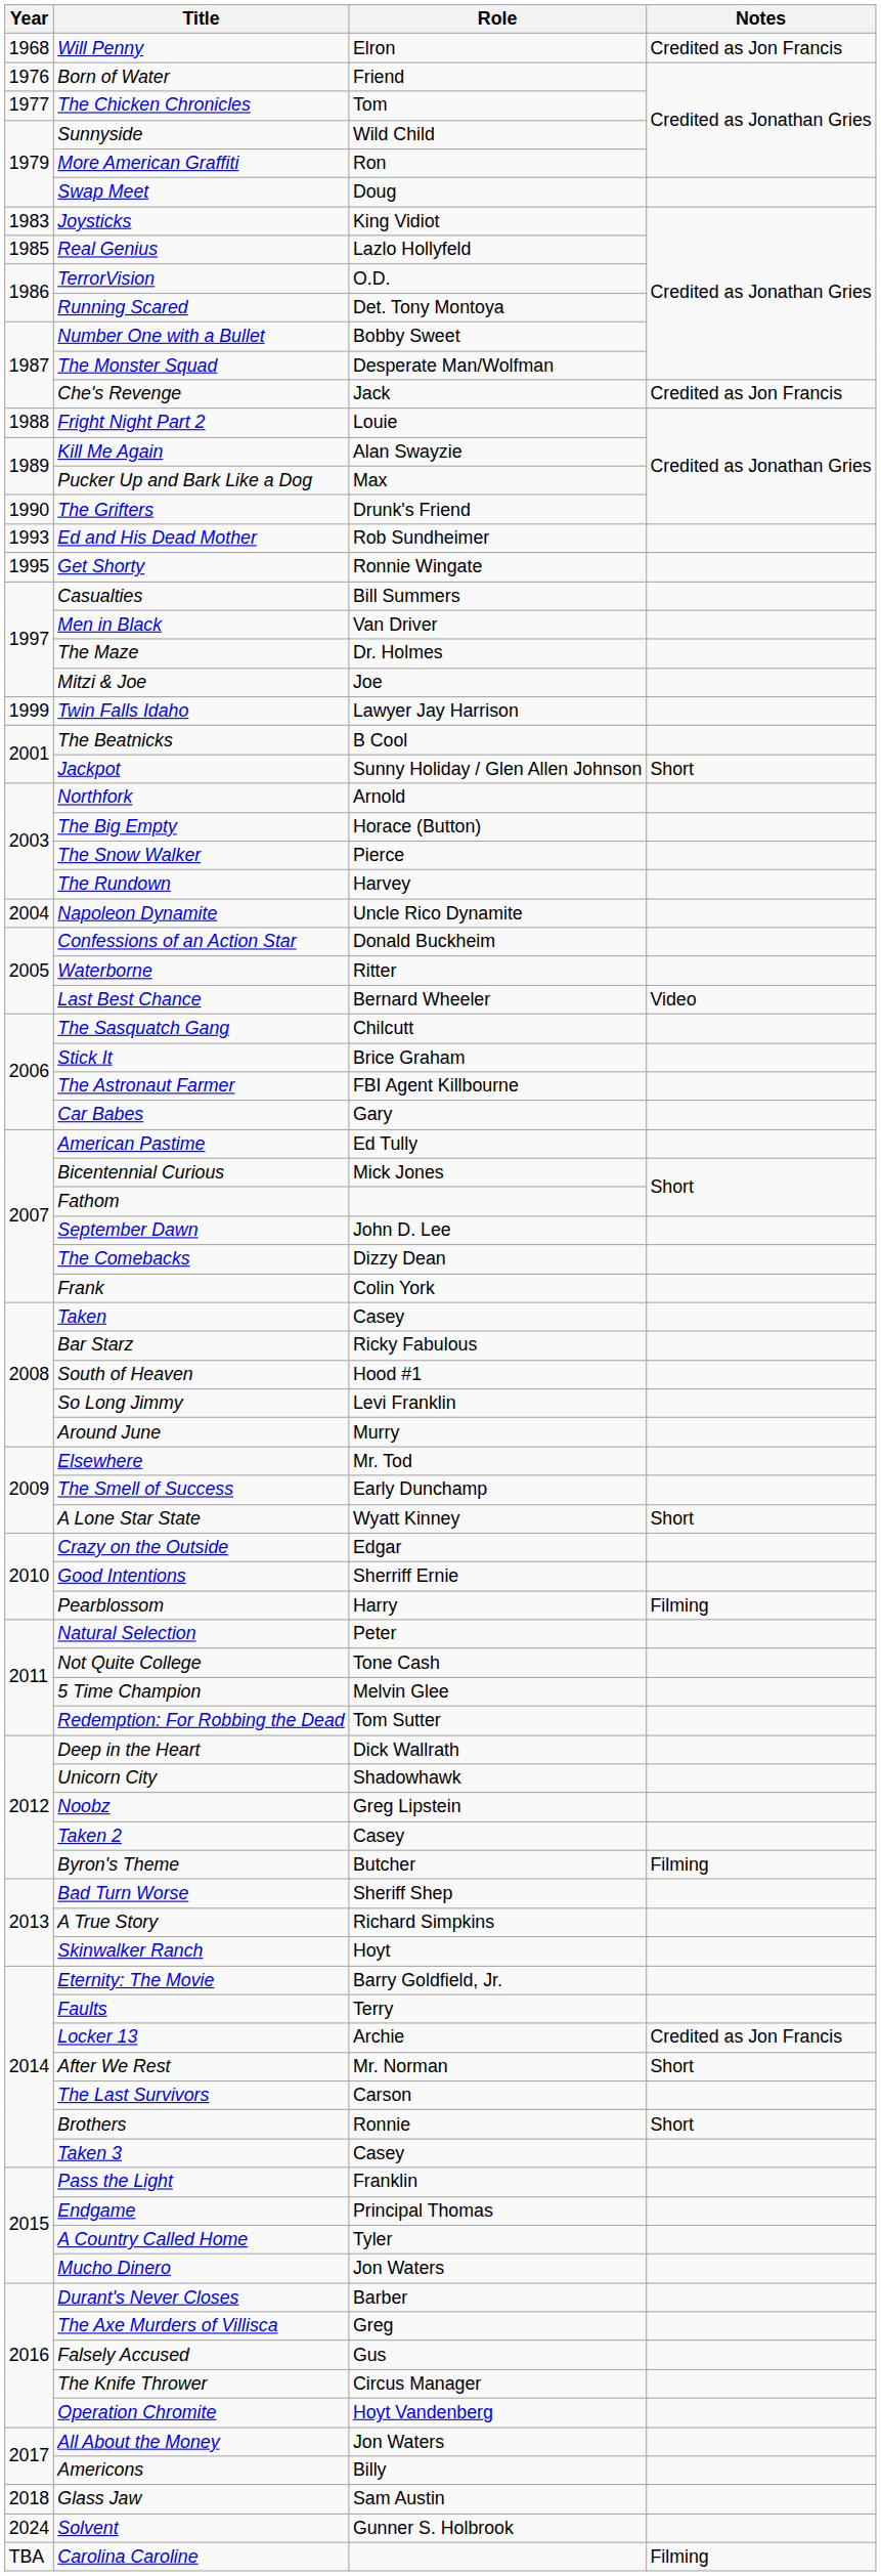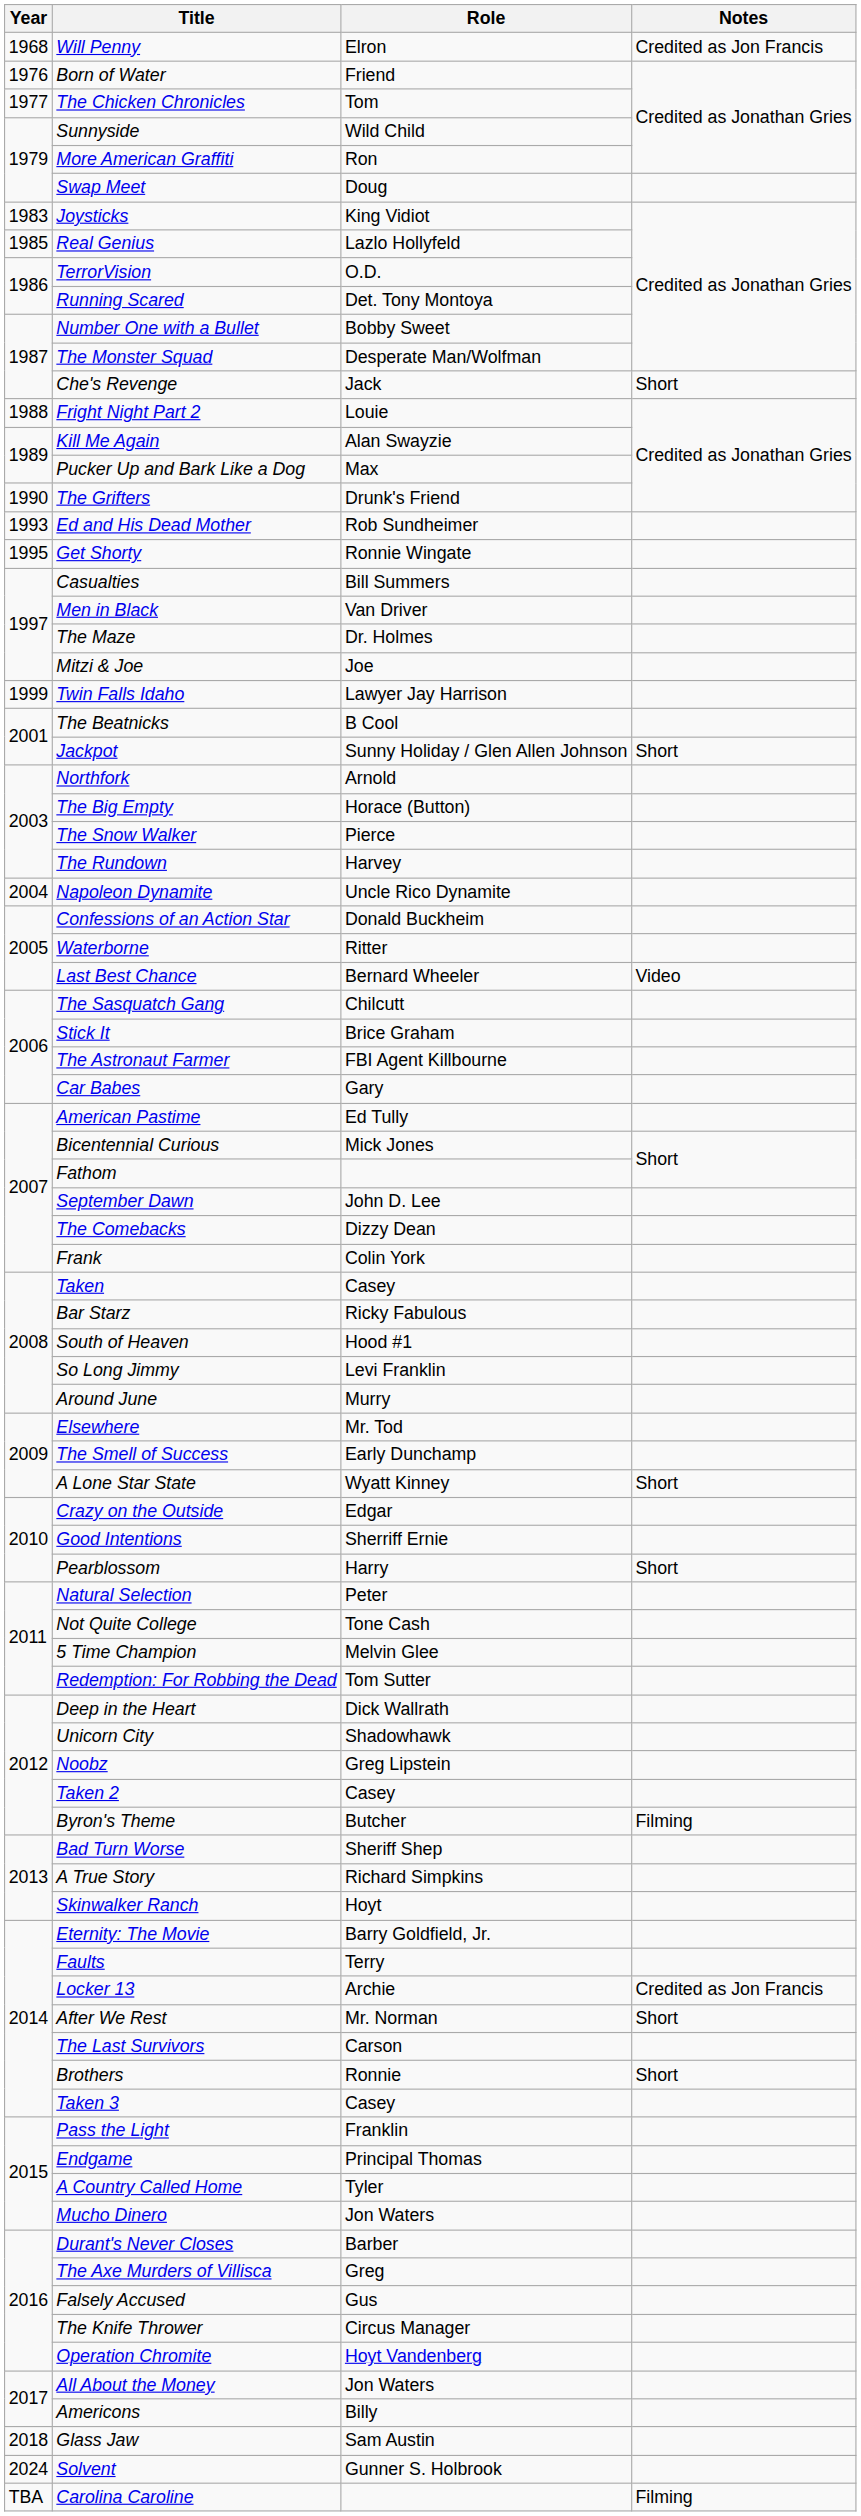 <table class="wikitable sortable">
 <tr>
 <th>Year</th>
 <th>Title</th>
 <th>Role</th>
 <th class="unsortable">Notes</th>
 </tr>
 <tr>
 <td>1968</td>
 <td><em><a href='#'>Will Penny</a></em></td>
 <td>Elron</td>
 <td>Credited as Jon Francis</td>
 </tr>
 <tr>
 <td>1976</td>
 <td><em>Born of Water</em></td>
 <td>Friend</td>
 <td rowspan="4">Credited as Jonathan Gries</td>
 </tr>
 <tr>
 <td>1977</td>
 <td><em><a href='#'>The Chicken Chronicles</a></em></td>
 <td>Tom</td>
 </tr>
 <tr>
 <td rowspan="3">1979</td>
 <td><em>Sunnyside</em></td>
 <td>Wild Child</td>
 </tr>
 <tr>
 <td><em><a href='#'>More American Graffiti</a></em></td>
 <td>Ron</td>
 </tr>
 <tr>
 <td><em><a href='#'>Swap Meet</a></em></td>
 <td>Doug</td>
 <td></td>
 </tr>
 <tr>
 <td>1983</td>
 <td><em><a href='#'>Joysticks</a></em></td>
 <td>King Vidiot</td>
 <td rowspan="6">Credited as Jonathan Gries</td>
 </tr>
 <tr>
 <td>1985</td>
 <td><em><a href='#'>Real Genius</a></em></td>
 <td>Lazlo Hollyfeld</td>
 </tr>
 <tr>
 <td rowspan="2">1986</td>
 <td><em><a href='#'>TerrorVision</a></em></td>
 <td>O.D.</td>
 </tr>
 <tr>
 <td><em><a href='#'>Running Scared</a></em></td>
 <td>Det. Tony Montoya</td>
 </tr>
 <tr>
 <td rowspan="3">1987</td>
 <td><em><a href='#'>Number One with a Bullet</a></em></td>
 <td>Bobby Sweet</td>
 </tr>
 <tr>
 <td><em><a href='#'>The Monster Squad</a></em></td>
 <td>Desperate Man/Wolfman</td>
 </tr>
 <tr>
 <td><em>Che's Revenge</em></td>
 <td>Jack</td>
-<td>Credited as Jon Francis</td>
+<td>Short</td>
 </tr>
 <tr>
 <td>1988</td>
 <td><em><a href='#'>Fright Night Part 2</a></em></td>
 <td>Louie</td>
 <td rowspan="4">Credited as Jonathan Gries</td>
 </tr>
 <tr>
 <td rowspan="2">1989</td>
 <td><em><a href='#'>Kill Me Again</a></em></td>
 <td>Alan Swayzie</td>
 </tr>
 <tr>
 <td><em>Pucker Up and Bark Like a Dog</em></td>
 <td>Max</td>
 </tr>
 <tr>
 <td>1990</td>
 <td><em><a href='#'>The Grifters</a></em></td>
 <td>Drunk's Friend</td>
 </tr>
 <tr>
 <td>1993</td>
 <td><em><a href='#'>Ed and His Dead Mother</a></em></td>
 <td>Rob Sundheimer</td>
 <td></td>
 </tr>
 <tr>
 <td>1995</td>
 <td><em><a href='#'>Get Shorty</a></em></td>
 <td>Ronnie Wingate</td>
 <td></td>
 </tr>
 <tr>
 <td rowspan="4">1997</td>
 <td><em>Casualties</em></td>
 <td>Bill Summers</td>
 <td></td>
 </tr>
 <tr>
 <td><em><a href='#'>Men in Black</a></em></td>
 <td>Van Driver</td>
 <td></td>
 </tr>
 <tr>
 <td><em>The Maze</em></td>
 <td>Dr. Holmes</td>
 <td></td>
 </tr>
 <tr>
 <td><em>Mitzi & Joe</em></td>
 <td>Joe</td>
 <td></td>
 </tr>
 <tr>
 <td>1999</td>
 <td><em><a href='#'>Twin Falls Idaho</a></em></td>
 <td>Lawyer Jay Harrison</td>
 <td></td>
 </tr>
 <tr>
 <td rowspan="2">2001</td>
 <td><em>The Beatnicks</em></td>
 <td>B Cool</td>
 <td></td>
 </tr>
 <tr>
 <td><em><a href='#'>Jackpot</a></em></td>
 <td>Sunny Holiday / Glen Allen Johnson</td>
 <td>Short</td>
 </tr>
 <tr>
 <td rowspan="4">2003</td>
 <td><em><a href='#'>Northfork</a></em></td>
 <td>Arnold</td>
 <td></td>
 </tr>
 <tr>
 <td><em><a href='#'>The Big Empty</a></em></td>
 <td>Horace (Button)</td>
 <td></td>
 </tr>
 <tr>
 <td><em><a href='#'>The Snow Walker</a></em></td>
 <td>Pierce</td>
 <td></td>
 </tr>
 <tr>
 <td><em><a href='#'>The Rundown</a></em></td>
 <td>Harvey</td>
 <td></td>
 </tr>
 <tr>
 <td>2004</td>
 <td><em><a href='#'>Napoleon Dynamite</a></em></td>
 <td>Uncle Rico Dynamite</td>
 <td></td>
 </tr>
 <tr>
 <td rowspan="3">2005</td>
 <td><em><a href='#'>Confessions of an Action Star</a></em></td>
 <td>Donald Buckheim</td>
 <td></td>
 </tr>
 <tr>
 <td><em><a href='#'>Waterborne</a></em></td>
 <td>Ritter</td>
 <td></td>
 </tr>
 <tr>
 <td><em><a href='#'>Last Best Chance</a></em></td>
 <td>Bernard Wheeler</td>
 <td>Video</td>
 </tr>
 <tr>
 <td rowspan="4">2006</td>
 <td><em><a href='#'>The Sasquatch Gang</a></em></td>
 <td>Chilcutt</td>
 <td></td>
 </tr>
 <tr>
 <td><em><a href='#'>Stick It</a></em></td>
 <td>Brice Graham</td>
 <td></td>
 </tr>
 <tr>
 <td><em><a href='#'>The Astronaut Farmer</a></em></td>
 <td>FBI Agent Killbourne</td>
 <td></td>
 </tr>
 <tr>
 <td><em><a href='#'>Car Babes</a></em></td>
 <td>Gary</td>
 <td></td>
 </tr>
 <tr>
 <td rowspan="6">2007</td>
 <td><em><a href='#'>American Pastime</a></em></td>
 <td>Ed Tully</td>
 <td></td>
 </tr>
 <tr>
 <td><em>Bicentennial Curious</em></td>
 <td>Mick Jones</td>
 <td rowspan="2">Short</td>
 </tr>
 <tr>
 <td><em>Fathom</em></td>
 <td></td>
 </tr>
 <tr>
 <td><em><a href='#'>September Dawn</a></em></td>
 <td>John D. Lee</td>
 <td></td>
 </tr>
 <tr>
 <td><em><a href='#'>The Comebacks</a></em></td>
 <td>Dizzy Dean</td>
 <td></td>
 </tr>
 <tr>
 <td><em>Frank</em></td>
 <td>Colin York</td>
 <td></td>
 </tr>
 <tr>
 <td rowspan="5">2008</td>
 <td><em><a href='#'>Taken</a></em></td>
 <td>Casey</td>
 <td></td>
 </tr>
 <tr>
 <td><em>Bar Starz</em></td>
 <td>Ricky Fabulous</td>
 <td></td>
 </tr>
 <tr>
 <td><em>South of Heaven</em></td>
 <td>Hood #1</td>
 <td></td>
 </tr>
 <tr>
 <td><em>So Long Jimmy</em></td>
 <td>Levi Franklin</td>
 <td></td>
 </tr>
 <tr>
 <td><em>Around June</em></td>
 <td>Murry</td>
 <td></td>
 </tr>
 <tr>
 <td rowspan="3">2009</td>
 <td><em><a href='#'>Elsewhere</a></em></td>
 <td>Mr. Tod</td>
 <td></td>
 </tr>
 <tr>
 <td><em><a href='#'>The Smell of Success</a></em></td>
 <td>Early Dunchamp</td>
 <td></td>
 </tr>
 <tr>
 <td><em>A Lone Star State</em></td>
 <td>Wyatt Kinney</td>
 <td>Short</td>
 </tr>
 <tr>
 <td rowspan="3">2010</td>
 <td><em><a href='#'>Crazy on the Outside</a></em></td>
 <td>Edgar</td>
 <td></td>
 </tr>
 <tr>
 <td><em><a href='#'>Good Intentions</a></em></td>
 <td>Sherriff Ernie</td>
 <td></td>
 </tr>
 <tr>
 <td><em>Pearblossom</em></td>
 <td>Harry</td>
-<td>Filming</td>
+<td>Short</td>
 </tr>
 <tr>
 <td rowspan="4">2011</td>
 <td><em><a href='#'>Natural Selection</a></em></td>
 <td>Peter</td>
 <td></td>
 </tr>
 <tr>
 <td><em>Not Quite College</em></td>
 <td>Tone Cash</td>
 <td></td>
 </tr>
 <tr>
 <td><em>5 Time Champion</em></td>
 <td>Melvin Glee</td>
 <td></td>
 </tr>
 <tr>
 <td><em><a href='#'>Redemption: For Robbing the Dead</a></em></td>
 <td>Tom Sutter</td>
 <td></td>
 </tr>
 <tr>
 <td rowspan="5">2012</td>
 <td><em>Deep in the Heart</em></td>
 <td>Dick Wallrath</td>
 <td></td>
 </tr>
 <tr>
 <td><em>Unicorn City</em></td>
 <td>Shadowhawk</td>
 <td></td>
 </tr>
 <tr>
 <td><em><a href='#'>Noobz</a></em></td>
 <td>Greg Lipstein</td>
 <td></td>
 </tr>
 <tr>
 <td><em><a href='#'>Taken 2</a></em></td>
 <td>Casey</td>
 <td></td>
 </tr>
 <tr>
 <td><em>Byron's Theme</em></td>
 <td>Butcher</td>
 <td>Filming</td>
 </tr>
 <tr>
 <td rowspan="3">2013</td>
 <td><em><a href='#'>Bad Turn Worse</a></em></td>
 <td>Sheriff Shep</td>
 <td></td>
 </tr>
 <tr>
 <td><em>A True Story</em></td>
 <td>Richard Simpkins</td>
 <td></td>
 </tr>
 <tr>
 <td><em><a href='#'>Skinwalker Ranch</a></em></td>
 <td>Hoyt</td>
 <td></td>
 </tr>
 <tr>
 <td rowspan="7">2014</td>
 <td><em><a href='#'>Eternity: The Movie</a></em></td>
 <td>Barry Goldfield, Jr.</td>
 <td></td>
 </tr>
 <tr>
 <td><em><a href='#'>Faults</a></em></td>
 <td>Terry</td>
 <td></td>
 </tr>
 <tr>
 <td><em><a href='#'>Locker 13</a></em></td>
 <td>Archie</td>
 <td>Credited as Jon Francis</td>
 </tr>
 <tr>
 <td><em>After We Rest</em></td>
 <td>Mr. Norman</td>
 <td>Short</td>
 </tr>
 <tr>
 <td><em><a href='#'>The Last Survivors</a></em></td>
 <td>Carson</td>
 <td></td>
 </tr>
 <tr>
 <td><em>Brothers</em></td>
 <td>Ronnie</td>
 <td>Short</td>
 </tr>
 <tr>
 <td><em><a href='#'>Taken 3</a></em></td>
 <td>Casey</td>
 <td></td>
 </tr>
 <tr>
 <td rowspan="4">2015</td>
 <td><em><a href='#'>Pass the Light</a></em></td>
 <td>Franklin</td>
 <td></td>
 </tr>
 <tr>
 <td><em><a href='#'>Endgame</a></em></td>
 <td>Principal Thomas</td>
 <td></td>
 </tr>
 <tr>
 <td><em><a href='#'>A Country Called Home</a></em></td>
 <td>Tyler</td>
 <td></td>
 </tr>
 <tr>
 <td><em><a href='#'>Mucho Dinero</a></em></td>
 <td>Jon Waters</td>
 <td></td>
 </tr>
 <tr>
 <td rowspan="5">2016</td>
 <td><em><a href='#'>Durant's Never Closes</a></em></td>
 <td>Barber</td>
 <td></td>
 </tr>
 <tr>
 <td><em><a href='#'>The Axe Murders of Villisca</a></em></td>
 <td>Greg</td>
 <td></td>
 </tr>
 <tr>
 <td><em>Falsely Accused</em></td>
 <td>Gus</td>
 <td></td>
 </tr>
 <tr>
 <td><em>The Knife Thrower</em></td>
 <td>Circus Manager</td>
 <td></td>
 </tr>
 <tr>
 <td><em><a href='#'>Operation Chromite</a></em></td>
 <td><a href='#'>Hoyt Vandenberg</a></td>
 <td></td>
 </tr>
 <tr>
 <td rowspan="2">2017</td>
 <td><em><a href='#'>All About the Money</a></em></td>
 <td>Jon Waters</td>
 <td></td>
 </tr>
 <tr>
 <td><em>Americons</em></td>
 <td>Billy</td>
 <td></td>
 </tr>
 <tr>
 <td>2018</td>
 <td><em>Glass Jaw </em></td>
 <td>Sam Austin</td>
 <td></td>
 </tr>
 <tr>
 <td>2024</td>
 <td><em><a href='#'>Solvent</a></em></td>
 <td>Gunner S. Holbrook</td>
 <td></td>
 </tr>
 <tr>
 <td>TBA</td>
 <td><em><a href='#'>Carolina Caroline</a></em></td>
 <td></td>
 <td>Filming</td>
 </tr>
 </table>
